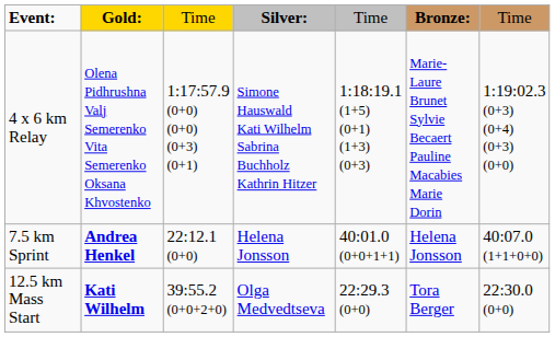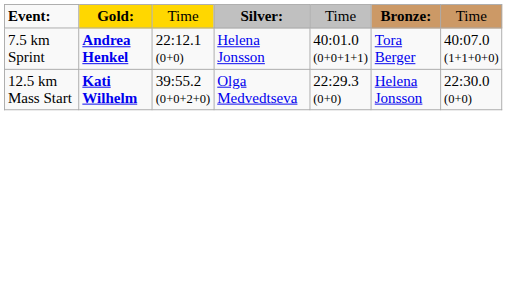 <table class="wikitable" width=85%>
 <tr>
 <td><strong>Event:</strong></td>
 <td style="text-align:center;background-color:gold;"><strong>Gold:</strong></td>
 <td style="text-align:center;background-color:gold;">Time</td>
 <td style="text-align:center;background-color:silver;"><strong>Silver:</strong></td>
 <td style="text-align:center;background-color:silver;">Time</td>
 <td style="text-align:center;background-color:#CC9966;"><strong>Bronze:</strong></td>
 <td style="text-align:center;background-color:#CC9966;">Time</td>
 </tr>
 <tr>
-<td>4 x 6 km Relay<br></td>
-<td><strong></strong><br><small><a href='#'>Olena Pidhrushna</a><br><a href='#'>Valj Semerenko</a><br><a href='#'>Vita Semerenko</a><br><a href='#'>Oksana Khvostenko</a></small></td>
-<td>1:17:57.9<br><small>(0+0)<br>(0+0)<br>(0+3)<br>(0+1)</small></td>
-<td><br><small><a href='#'>Simone Hauswald</a><br><a href='#'>Kati Wilhelm</a><br><a href='#'>Sabrina Buchholz</a><br><a href='#'>Kathrin Hitzer</a></small></td>
-<td>1:18:19.1<br><small>(1+5)<br>(0+1)<br>(1+3)<br>(0+3)</small></td>
-<td><br><small><a href='#'>Marie-Laure Brunet</a><br><a href='#'>Sylvie Becaert</a><br><a href='#'>Pauline Macabies</a><br><a href='#'>Marie Dorin</a></small></td>
-<td>1:19:02.3<br><small>(0+3)<br>(0+4)<br>(0+3)<br>(0+0)</small></td>
-</tr>
-<tr>
 <td>7.5 km Sprint<br></td>
 <td><strong><a href='#'>Andrea Henkel</a></strong><br><small></small></td>
 <td>22:12.1<br><small>(0+0)</small></td>
 <td><a href='#'>Helena Jonsson</a><br><small></small></td>
 <td>40:01.0<br><small>(0+0+1+1)</small></td>
-<td><a href='#'>Helena Jonsson</a><br><small></small></td>
+<td><a href='#'>Tora Berger</a><br><small></small></td>
 <td>40:07.0<br><small>(1+1+0+0)</small></td>
 </tr>
 <tr>
 <td>12.5 km Mass Start<br></td>
 <td><strong><a href='#'>Kati Wilhelm</a></strong><br><small></small></td>
 <td>39:55.2<br><small>(0+0+2+0)</small></td>
 <td><a href='#'>Olga Medvedtseva</a><br><small></small></td>
 <td>22:29.3<br><small>(0+0)</small></td>
-<td><a href='#'>Tora Berger</a><br><small></small></td>
+<td><a href='#'>Helena Jonsson</a><br><small></small></td>
 <td>22:30.0<br><small>(0+0)</small></td>
 </tr>
 </table>
